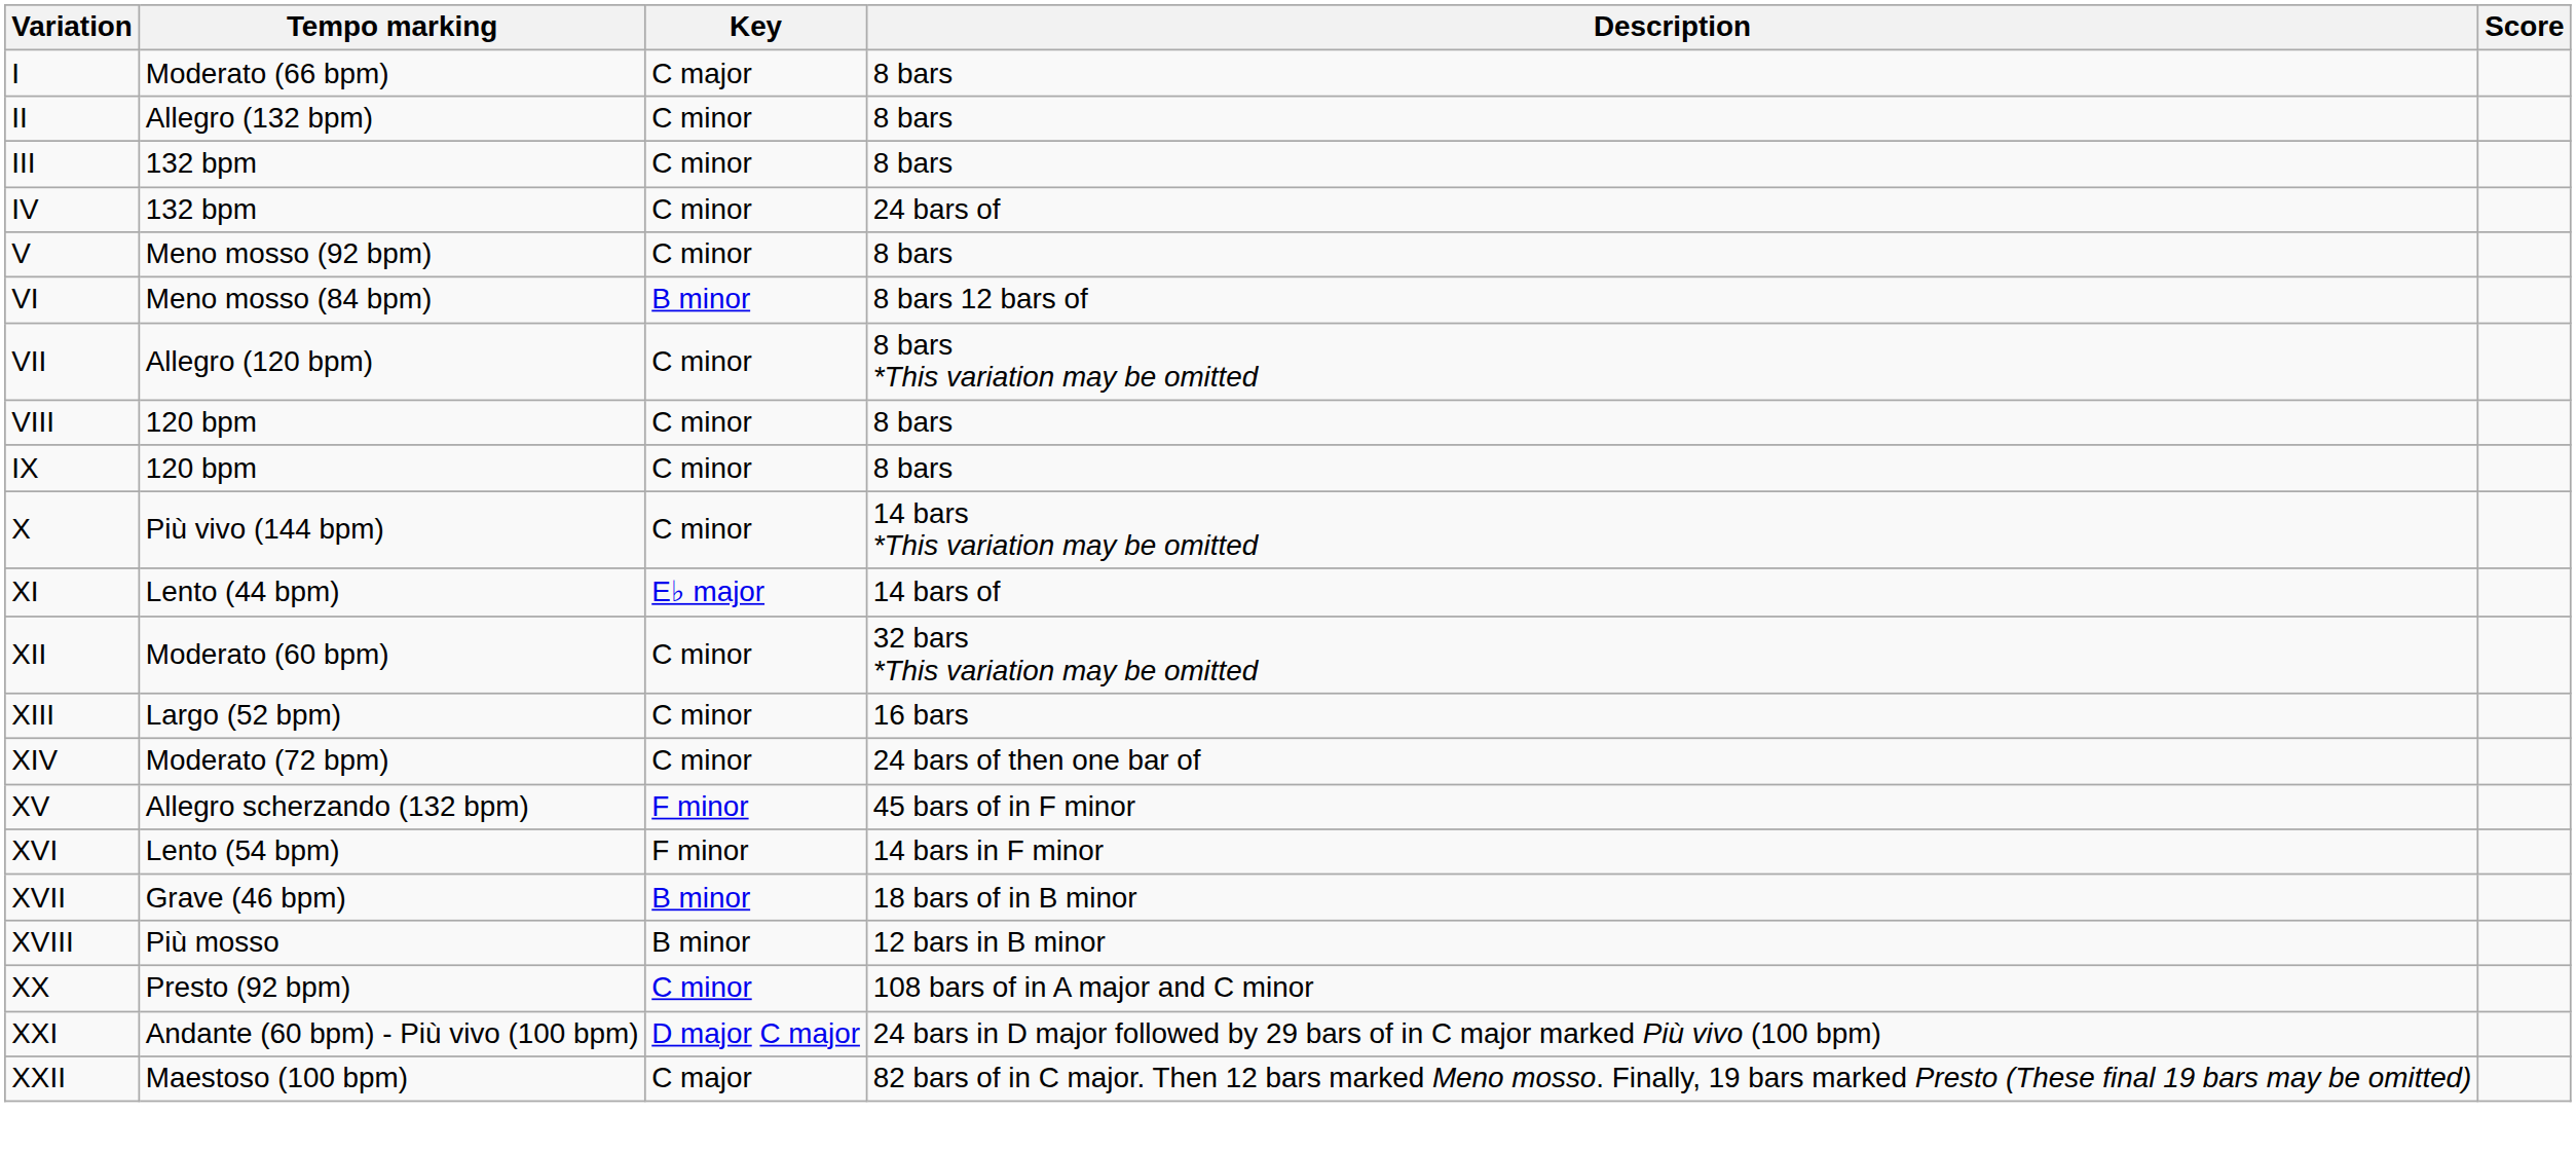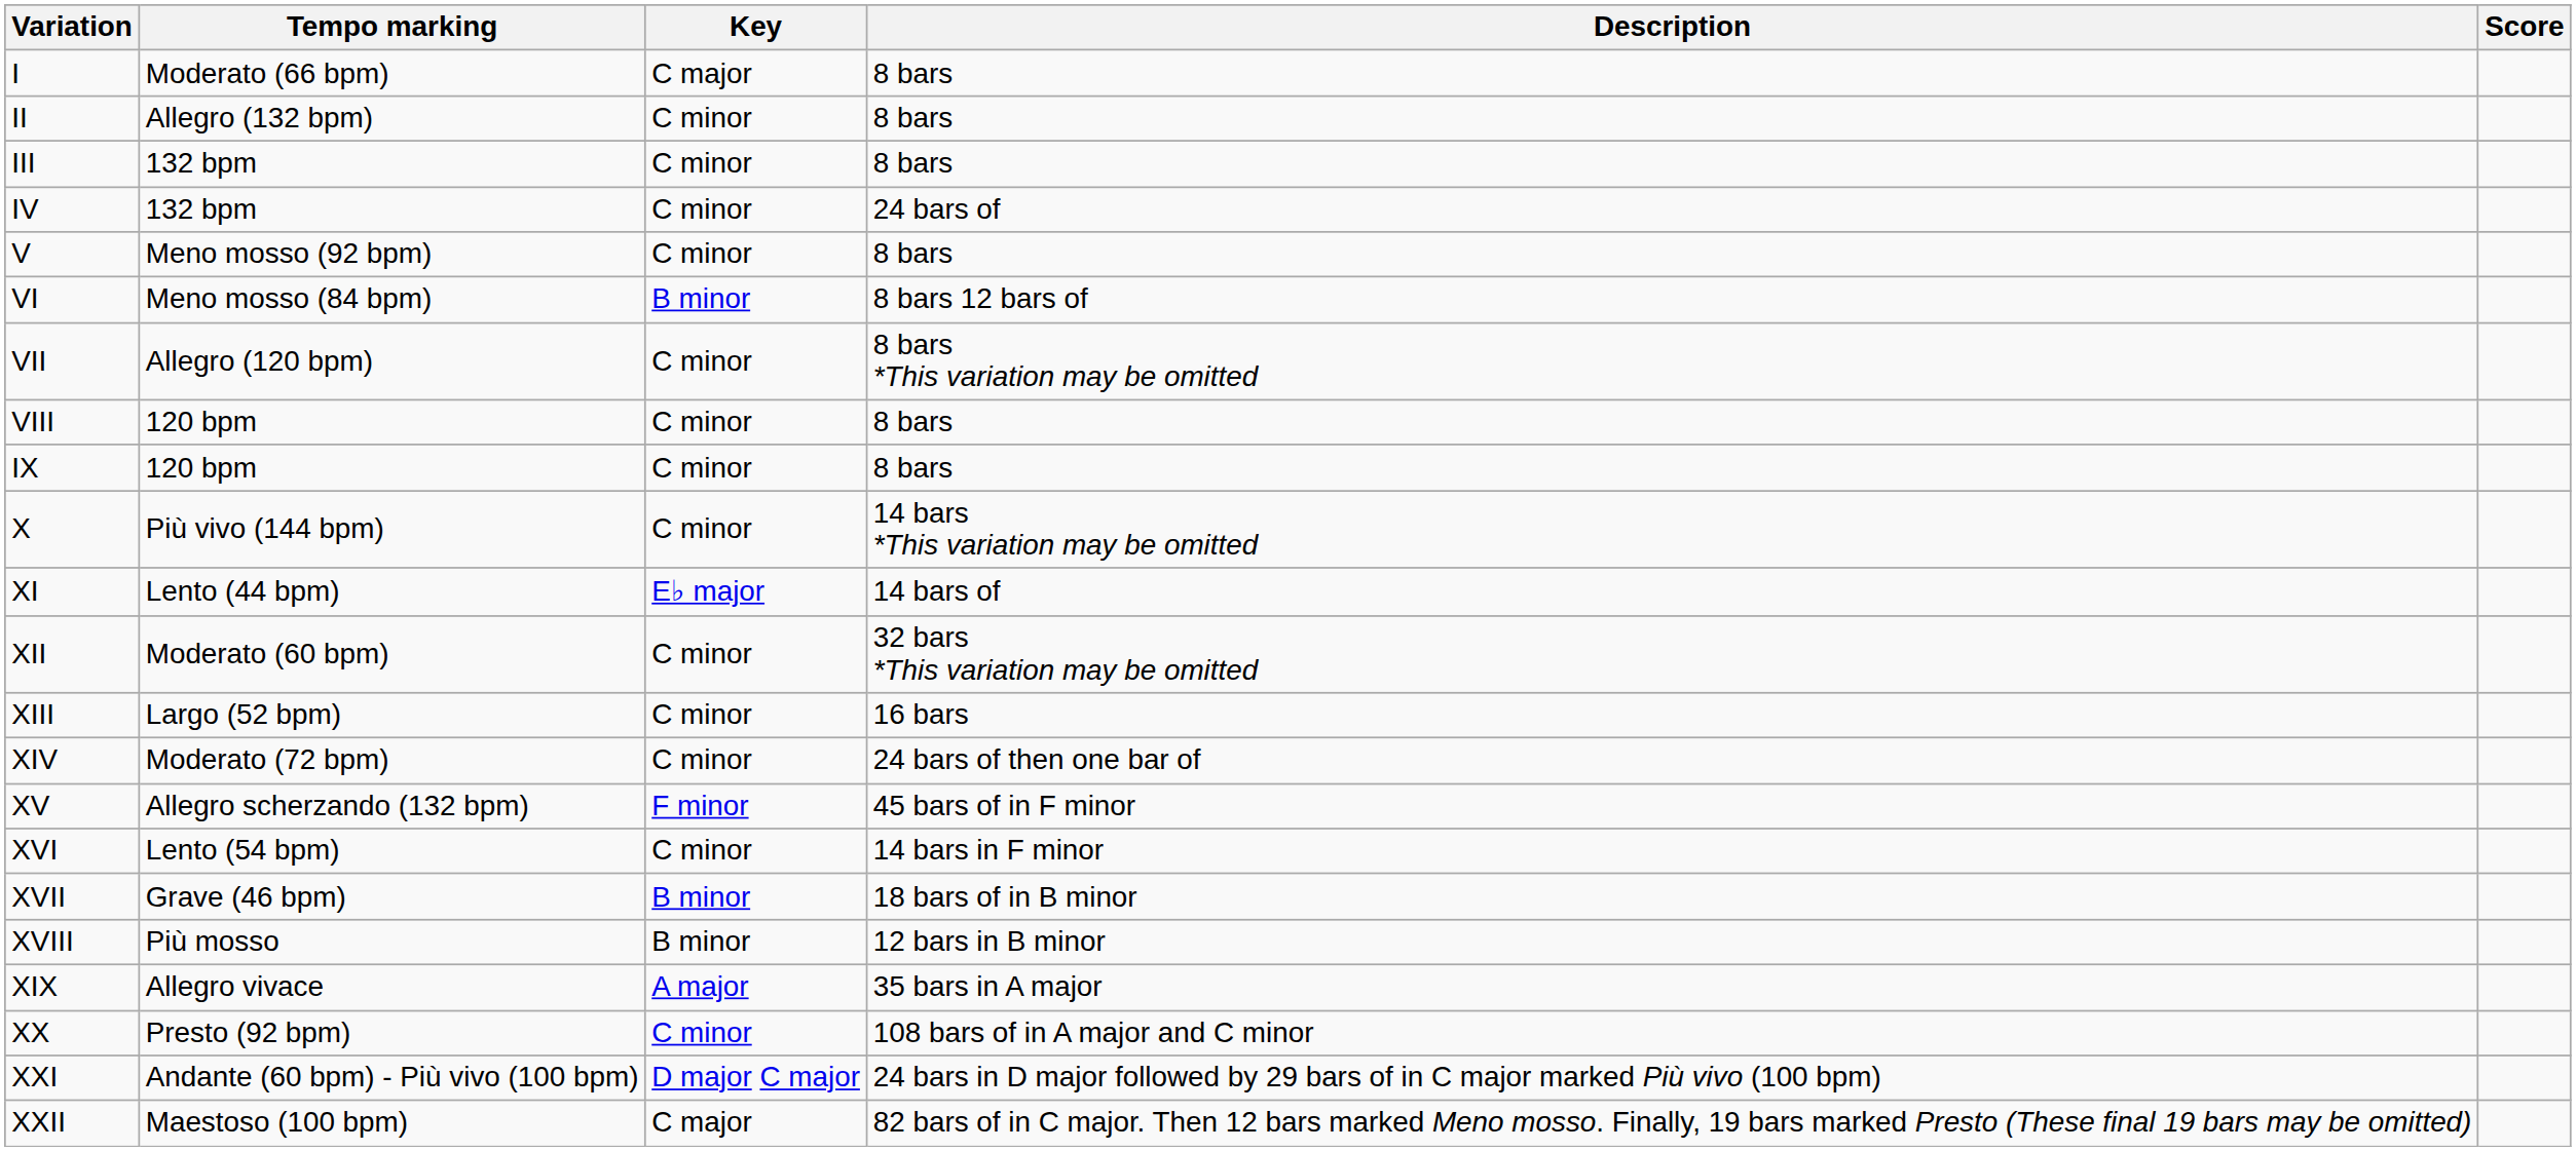 <table class="wikitable">
 <tr>
 <th>Variation</th>
 <th>Tempo marking</th>
 <th>Key</th>
 <th>Description</th>
 <th>Score</th>
 </tr>
 <tr>
 <td>I</td>
 <td>Moderato (66 bpm)</td>
 <td>C major</td>
 <td>8 bars</td>
 <td></td>
 </tr>
 <tr>
 <td>II</td>
 <td>Allegro (132 bpm)</td>
 <td>C minor</td>
 <td>8 bars</td>
 <td></td>
 </tr>
 <tr>
 <td>III</td>
 <td>132 bpm</td>
 <td>C minor</td>
 <td>8 bars</td>
 <td></td>
 </tr>
 <tr>
 <td>IV</td>
 <td>132 bpm</td>
 <td>C minor</td>
 <td>24 bars of </td>
 <td></td>
 </tr>
 <tr>
 <td>V</td>
 <td>Meno mosso (92 bpm)</td>
 <td>C minor</td>
 <td>8 bars</td>
 <td></td>
 </tr>
 <tr>
 <td>VI</td>
 <td>Meno mosso (84 bpm)</td>
 <td><a href='#'>B minor</a></td>
 <td>8 bars 12 bars of </td>
 <td></td>
 </tr>
 <tr>
 <td>VII</td>
 <td>Allegro (120 bpm)</td>
 <td>C minor</td>
 <td>8 bars<br><em>*This variation may be omitted</em></td>
 <td></td>
 </tr>
 <tr>
 <td>VIII</td>
 <td>120 bpm</td>
 <td>C minor</td>
 <td>8 bars</td>
 <td></td>
 </tr>
 <tr>
 <td>IX</td>
 <td>120 bpm</td>
 <td>C minor</td>
 <td>8 bars</td>
 <td></td>
 </tr>
 <tr>
 <td>X</td>
 <td>Più vivo (144 bpm)</td>
 <td>C minor</td>
 <td>14 bars<br><em>*This variation may be omitted</em></td>
 <td></td>
 </tr>
 <tr>
 <td>XI</td>
 <td>Lento (44 bpm)</td>
 <td><a href='#'>E♭ major</a></td>
 <td>14 bars of </td>
 <td></td>
 </tr>
 <tr>
 <td>XII</td>
 <td>Moderato (60 bpm)</td>
 <td>C minor</td>
 <td>32 bars<br><em>*This variation may be omitted</em></td>
 <td></td>
 </tr>
 <tr>
 <td>XIII</td>
 <td>Largo (52 bpm)</td>
 <td>C minor</td>
 <td>16 bars</td>
 <td></td>
 </tr>
 <tr>
 <td>XIV</td>
 <td>Moderato (72 bpm)</td>
 <td>C minor</td>
 <td>24 bars of  then one bar of </td>
 <td></td>
 </tr>
 <tr>
 <td>XV</td>
 <td>Allegro scherzando (132 bpm)</td>
 <td><a href='#'>F minor</a></td>
 <td>45 bars of  in F minor</td>
 <td></td>
 </tr>
 <tr>
 <td>XVI</td>
 <td>Lento (54 bpm)</td>
-<td>F minor</td>
+<td>C minor</td>
 <td>14 bars in F minor</td>
 <td></td>
 </tr>
 <tr>
 <td>XVII</td>
 <td>Grave (46 bpm)</td>
 <td><a href='#'>B minor</a></td>
 <td>18 bars of  in B minor</td>
 <td></td>
 </tr>
 <tr>
 <td>XVIII</td>
 <td>Più mosso</td>
 <td>B minor</td>
 <td>12 bars in B minor</td>
+<td></td>
+</tr>
+<tr>
+<td>XIX</td>
+<td>Allegro vivace</td>
+<td><a href='#'>A major</a></td>
+<td>35 bars in A major</td>
 <td></td>
 </tr>
 <tr>
 <td>XX</td>
 <td>Presto (92 bpm)</td>
 <td><a href='#'>C minor</a></td>
 <td>108 bars of  in A major and C minor</td>
 <td></td>
 </tr>
 <tr>
 <td>XXI</td>
 <td>Andante (60 bpm) - Più vivo (100 bpm)</td>
 <td><a href='#'>D major</a>   <a href='#'>C major</a></td>
 <td>24 bars in D major followed by 29 bars of  in C major marked <em>Più vivo</em> (100 bpm)</td>
 <td></td>
 </tr>
 <tr>
 <td>XXII</td>
 <td>Maestoso (100 bpm)</td>
 <td>C major</td>
 <td>82 bars of  in C major. Then 12 bars marked <em>Meno mosso</em>. Finally, 19 bars marked <em>Presto (These final 19 bars may be omitted)</em></td>
 <td></td>
 </tr>
 </table>
